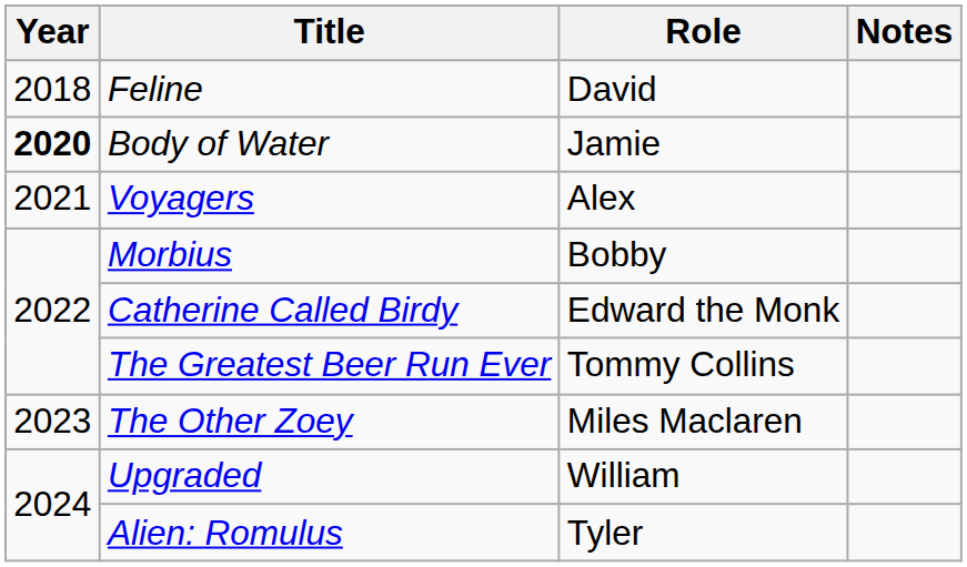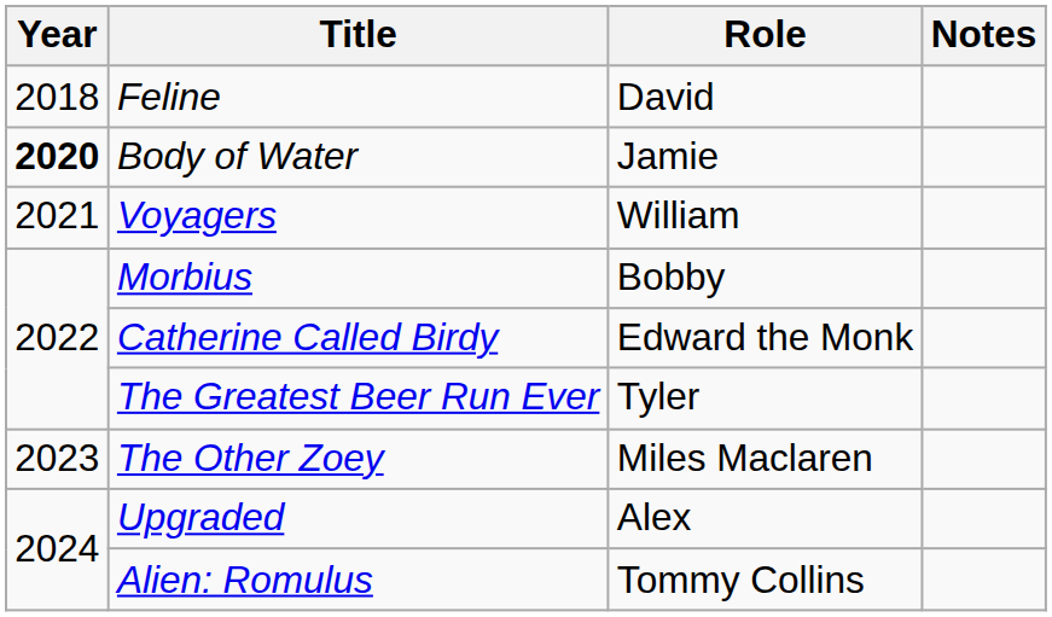 <table class="wikitable">
 <tr>
 <th>Year</th>
 <th>Title</th>
 <th>Role</th>
 <th>Notes</th>
 </tr>
 <tr>
 <td>2018</td>
 <td><em>Feline</em></td>
 <td>David</td>
 <td></td>
 </tr>
 <tr>
 <td><strong>2020</strong></td>
 <td><em>Body of Water</em></td>
 <td>Jamie</td>
 <td></td>
 </tr>
 <tr>
 <td>2021</td>
 <td><em><a href='#'>Voyagers</a></em></td>
-<td>Alex</td>
+<td>William</td>
 <td></td>
 </tr>
 <tr>
 <td rowspan="3">2022</td>
 <td><em><a href='#'>Morbius</a></em></td>
 <td>Bobby</td>
 <td></td>
 </tr>
 <tr>
 <td><em><a href='#'>Catherine Called Birdy</a></em></td>
 <td>Edward the Monk</td>
 <td></td>
 </tr>
 <tr>
 <td><em><a href='#'>The Greatest Beer Run Ever</a></em></td>
-<td>Tommy Collins</td>
+<td>Tyler</td>
 <td></td>
 </tr>
 <tr>
 <td>2023</td>
 <td><em><a href='#'>The Other Zoey</a></em></td>
 <td>Miles Maclaren</td>
 <td></td>
 </tr>
 <tr>
 <td rowspan="2">2024</td>
 <td><em><a href='#'>Upgraded</a></em></td>
-<td>William</td>
+<td>Alex</td>
 <td></td>
 </tr>
 <tr>
 <td><em><a href='#'>Alien: Romulus</a></em></td>
-<td>Tyler</td>
+<td>Tommy Collins</td>
 <td></td>
 </tr>
 </table>
